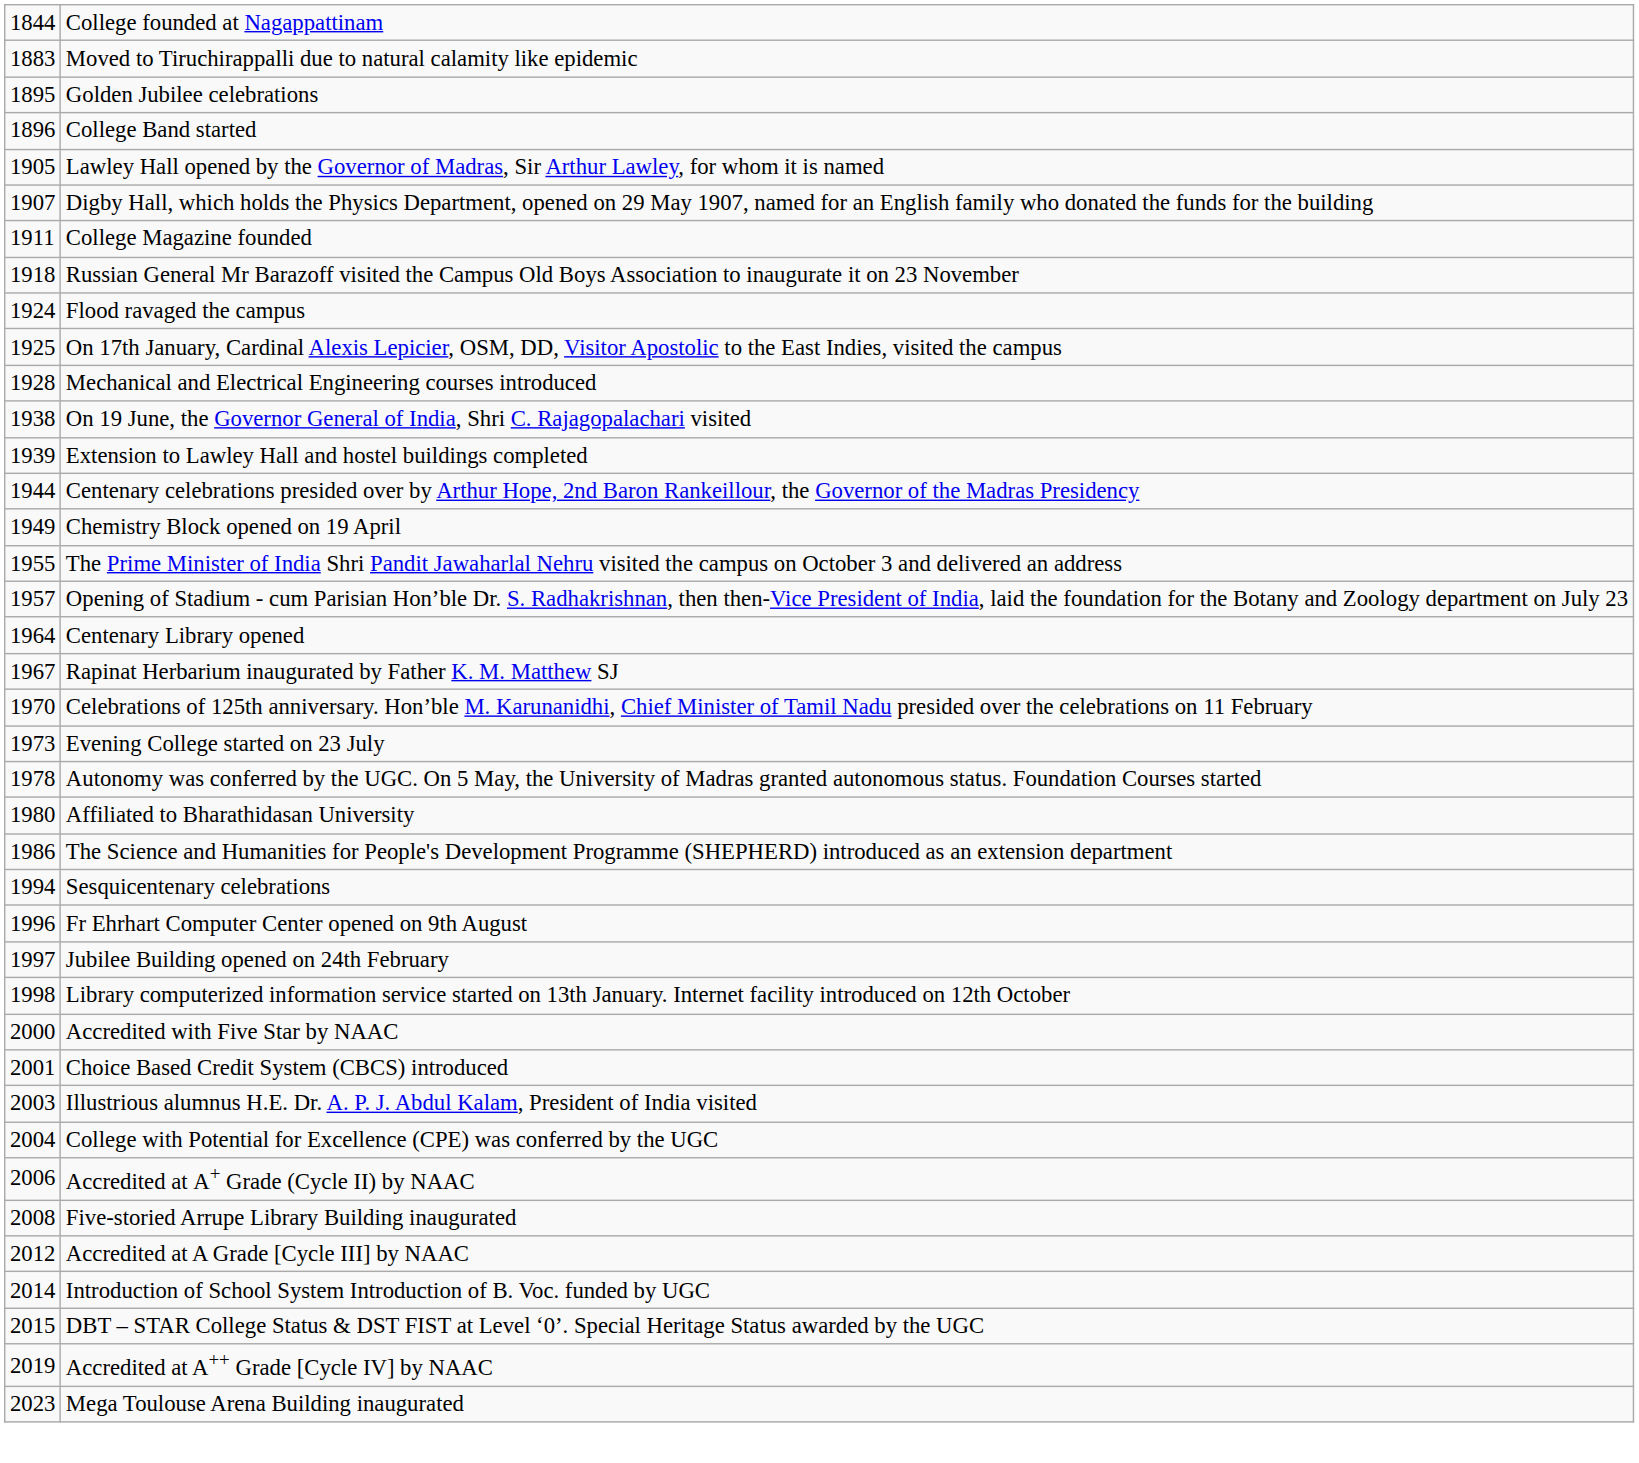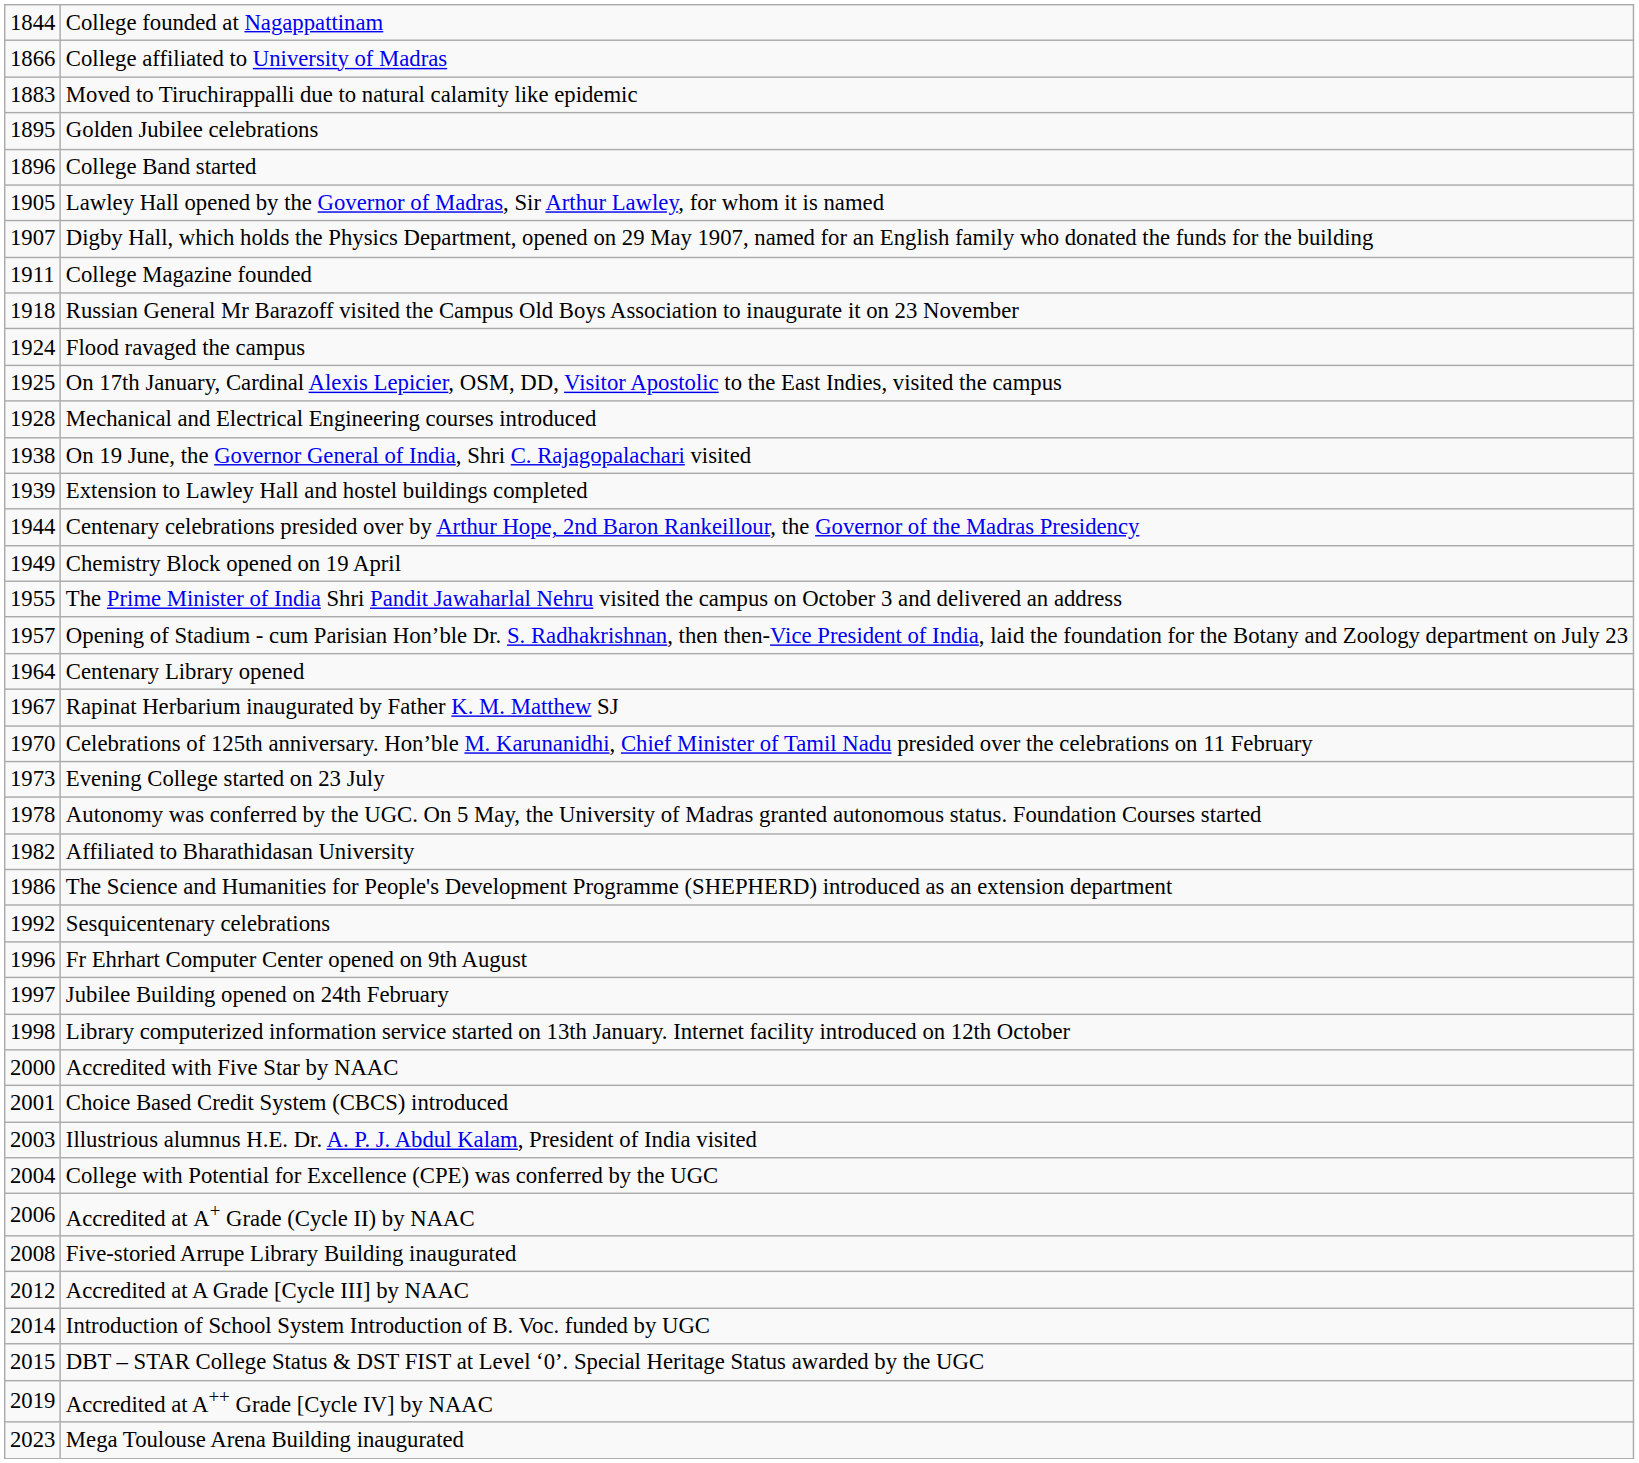 <table class="wikitable">
 <tr>
 <td>1844</td>
 <td>College founded at <a href='#'>Nagappattinam</a></td>
+</tr>
+<tr>
+<td>1866</td>
+<td>College affiliated to <a href='#'>University of Madras</a></td>
 </tr>
 <tr>
 <td>1883</td>
 <td>Moved to Tiruchirappalli due to natural calamity like epidemic</td>
 </tr>
 <tr>
 <td>1895</td>
 <td>Golden Jubilee celebrations</td>
 </tr>
 <tr>
 <td>1896</td>
 <td>College Band started</td>
 </tr>
 <tr>
 <td>1905</td>
 <td>Lawley Hall opened by the <a href='#'>Governor of Madras</a>, Sir <a href='#'>Arthur Lawley</a>, for whom it is named</td>
 </tr>
 <tr>
 <td>1907</td>
 <td>Digby Hall, which holds the Physics Department, opened on 29 May 1907, named for an English family who donated the funds for the building</td>
 </tr>
 <tr>
 <td>1911</td>
 <td>College Magazine founded</td>
 </tr>
 <tr>
 <td>1918</td>
 <td>Russian General Mr Barazoff visited the Campus Old Boys Association to inaugurate it on 23 November</td>
 </tr>
 <tr>
 <td>1924</td>
 <td>Flood ravaged the campus</td>
 </tr>
 <tr>
 <td>1925</td>
 <td>On 17th January, Cardinal <a href='#'>Alexis Lepicier</a>, OSM, DD, <a href='#'>Visitor Apostolic</a> to the East Indies, visited the campus</td>
 </tr>
 <tr>
 <td>1928</td>
 <td>Mechanical and Electrical Engineering courses introduced</td>
 </tr>
 <tr>
 <td>1938</td>
 <td>On 19 June, the <a href='#'>Governor General of India</a>, Shri <a href='#'>C. Rajagopalachari</a> visited</td>
 </tr>
 <tr>
 <td>1939</td>
 <td>Extension to Lawley Hall and hostel buildings completed</td>
 </tr>
 <tr>
 <td>1944</td>
 <td>Centenary celebrations presided over by <a href='#'>Arthur Hope, 2nd Baron Rankeillour</a>, the <a href='#'>Governor of the Madras Presidency</a></td>
 </tr>
 <tr>
 <td>1949</td>
 <td>Chemistry Block opened on 19 April</td>
 </tr>
 <tr>
 <td>1955</td>
 <td>The <a href='#'>Prime Minister of India</a> Shri <a href='#'>Pandit Jawaharlal Nehru</a> visited the campus on October 3 and delivered an address</td>
 </tr>
 <tr>
 <td>1957</td>
 <td>Opening of Stadium - cum Parisian Hon’ble Dr. <a href='#'>S. Radhakrishnan</a>, then then-<a href='#'>Vice President of India</a>, laid the foundation for the Botany and Zoology department on July 23</td>
 </tr>
 <tr>
 <td>1964</td>
 <td>Centenary Library opened</td>
 </tr>
 <tr>
 <td>1967</td>
 <td>Rapinat Herbarium inaugurated by Father <a href='#'>K. M. Matthew</a> SJ</td>
 </tr>
 <tr>
 <td>1970</td>
 <td>Celebrations of 125th anniversary. Hon’ble <a href='#'>M. Karunanidhi</a>, <a href='#'>Chief Minister of Tamil Nadu</a> presided over the celebrations on 11 February</td>
 </tr>
 <tr>
 <td>1973</td>
 <td>Evening College started on 23 July</td>
 </tr>
 <tr>
 <td>1978</td>
 <td>Autonomy was conferred by the UGC. On 5 May, the University of Madras granted autonomous status. Foundation Courses started</td>
 </tr>
 <tr>
-<td>1980</td>
+<td>1982</td>
 <td>Affiliated to Bharathidasan University</td>
 </tr>
 <tr>
 <td>1986</td>
 <td>The Science and Humanities for People's Development Programme (SHEPHERD) introduced as an extension department</td>
 </tr>
 <tr>
-<td>1994</td>
+<td>1992</td>
 <td>Sesquicentenary celebrations</td>
 </tr>
 <tr>
 <td>1996</td>
 <td>Fr Ehrhart Computer Center opened on 9th August</td>
 </tr>
 <tr>
 <td>1997</td>
 <td>Jubilee Building opened on 24th February</td>
 </tr>
 <tr>
 <td>1998</td>
 <td>Library computerized information service started on 13th January. Internet facility introduced on 12th October</td>
 </tr>
 <tr>
 <td>2000</td>
 <td>Accredited with Five Star by NAAC</td>
 </tr>
 <tr>
 <td>2001</td>
 <td>Choice Based Credit System (CBCS) introduced</td>
 </tr>
 <tr>
 <td>2003</td>
 <td>Illustrious alumnus H.E. Dr. <a href='#'>A. P. J. Abdul Kalam</a>, President of India visited</td>
 </tr>
 <tr>
 <td>2004</td>
 <td>College with Potential for Excellence (CPE) was conferred by the UGC</td>
 </tr>
 <tr>
 <td>2006</td>
 <td>Accredited at A<sup>+</sup> Grade (Cycle II) by NAAC</td>
 </tr>
 <tr>
 <td>2008</td>
 <td>Five-storied Arrupe Library Building inaugurated</td>
 </tr>
 <tr>
 <td>2012</td>
 <td>Accredited at A Grade [Cycle III] by NAAC</td>
 </tr>
 <tr>
 <td>2014</td>
 <td>Introduction of School System Introduction of B. Voc. funded by UGC</td>
 </tr>
 <tr>
 <td>2015</td>
 <td>DBT – STAR College Status & DST FIST at Level ‘0’. Special Heritage Status awarded by the UGC</td>
 </tr>
 <tr>
 <td>2019</td>
 <td>Accredited at A<sup>++</sup> Grade [Cycle IV] by NAAC</td>
 </tr>
 <tr>
 <td>2023</td>
 <td>Mega Toulouse Arena Building inaugurated</td>
 </tr>
 </table>
